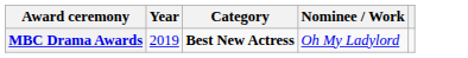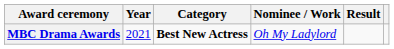 <table class="wikitable plainrowheaders sortable">
 <tr>
 <th scope="col">Award ceremony</th>
 <th scope="col">Year</th>
 <th scope="col">Category</th>
 <th scope="col">Nominee / Work</th>
+<th scope="col">Result</th>
 <th scope="col" class="unsortable"></th>
 </tr>
 <tr>
 <th scope="row"><a href='#'>MBC Drama Awards</a></th>
-<td style="text-align:center"><a href='#'>2019</a></td>
+<td style="text-align:center"><a href='#'>2021</a></td>
 <td><strong>Best New Actress</strong></td>
 <td><em><a href='#'>Oh My Ladylord</a></em></td>
+<td></td>
 <td style="text-align:center"></td>
 </tr>
 </table>
